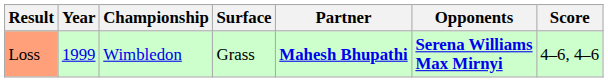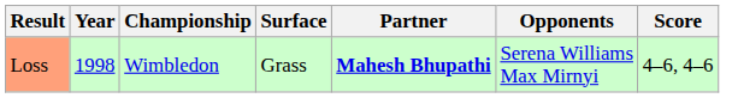 <table class="sortable wikitable">
 <tr>
 <th>Result</th>
 <th>Year</th>
 <th>Championship</th>
 <th>Surface</th>
 <th>Partner</th>
 <th>Opponents</th>
 <th>Score</th>
 </tr>
 <tr style="background:#ccffcc;">
 <td style="background:#ffa07a;">Loss</td>
-<td><a href='#'>1999</a></td>
+<td><a href='#'>1998</a></td>
 <td><a href='#'>Wimbledon</a></td>
 <td>Grass</td>
 <td><strong> <a href='#'>Mahesh Bhupathi</a></strong></td>
-<td><strong> <a href='#'>Serena Williams</a> <br>  <a href='#'>Max Mirnyi</a></strong></td>
+<td> <a href='#'>Serena Williams</a> <br>  <a href='#'>Max Mirnyi</a></td>
 <td>4–6, 4–6</td>
 </tr>
 </table>
